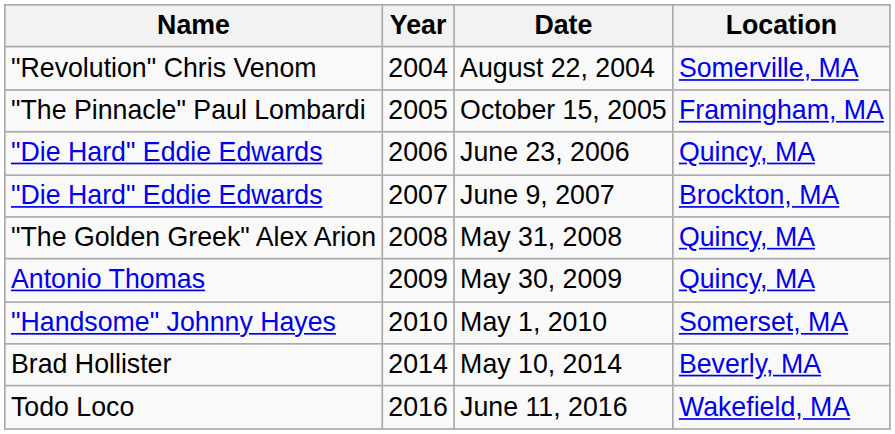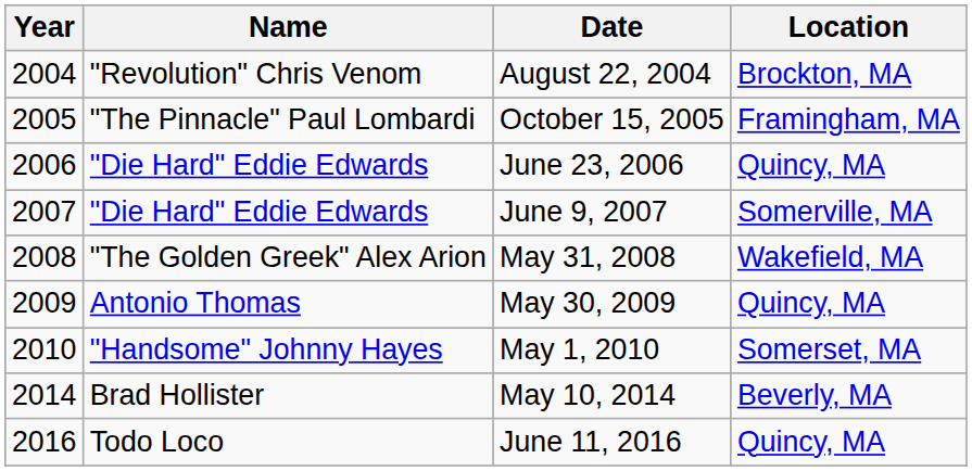 <table class="wikitable">
 <tr>
+<th>Year</th>
 <th>Name</th>
-<th>Year</th>
 <th>Date</th>
 <th>Location</th>
 </tr>
 <tr>
+<td>2004</td>
 <td>"Revolution" Chris Venom</td>
-<td>2004</td>
 <td>August 22, 2004</td>
-<td><a href='#'>Somerville, MA</a></td>
+<td><a href='#'>Brockton, MA</a></td>
 </tr>
 <tr>
+<td>2005</td>
 <td>"The Pinnacle" Paul Lombardi</td>
-<td>2005</td>
 <td>October 15, 2005</td>
 <td><a href='#'>Framingham, MA</a></td>
 </tr>
 <tr>
+<td>2006</td>
 <td><a href='#'>"Die Hard" Eddie Edwards</a></td>
-<td>2006</td>
 <td>June 23, 2006</td>
 <td><a href='#'>Quincy, MA</a></td>
 </tr>
 <tr>
+<td>2007</td>
 <td><a href='#'>"Die Hard" Eddie Edwards</a></td>
-<td>2007</td>
 <td>June 9, 2007</td>
-<td><a href='#'>Brockton, MA</a></td>
+<td><a href='#'>Somerville, MA</a></td>
 </tr>
 <tr>
+<td>2008</td>
 <td>"The Golden Greek" Alex Arion</td>
-<td>2008</td>
 <td>May 31, 2008</td>
-<td><a href='#'>Quincy, MA</a></td>
+<td><a href='#'>Wakefield, MA</a></td>
 </tr>
 <tr>
+<td>2009</td>
 <td><a href='#'>Antonio Thomas</a></td>
-<td>2009</td>
 <td>May 30, 2009</td>
 <td><a href='#'>Quincy, MA</a></td>
 </tr>
 <tr>
+<td>2010</td>
 <td><a href='#'>"Handsome" Johnny Hayes</a></td>
-<td>2010</td>
 <td>May 1, 2010</td>
 <td><a href='#'>Somerset, MA</a></td>
 </tr>
 <tr>
+<td>2014</td>
 <td>Brad Hollister</td>
-<td>2014</td>
 <td>May 10, 2014</td>
 <td><a href='#'>Beverly, MA</a></td>
 </tr>
 <tr>
+<td>2016</td>
 <td>Todo Loco</td>
-<td>2016</td>
 <td>June 11, 2016</td>
-<td><a href='#'>Wakefield, MA</a></td>
+<td><a href='#'>Quincy, MA</a></td>
 </tr>
 </table>
